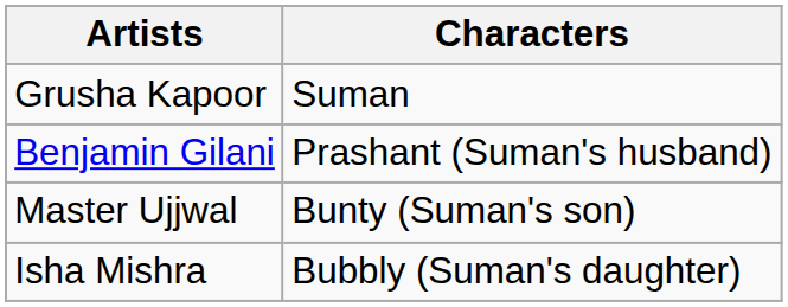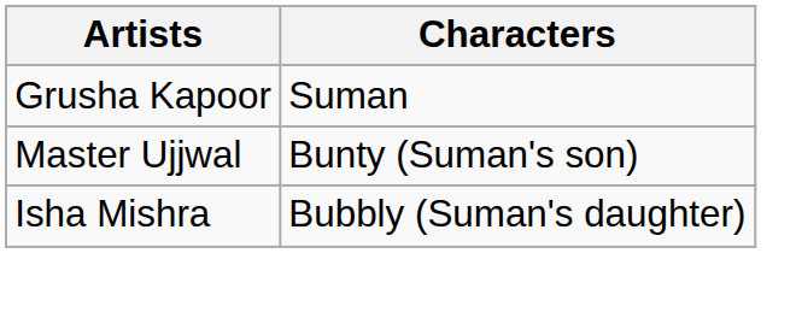 <table class="wikitable">
 <tr>
 <th>Artists</th>
 <th>Characters</th>
 </tr>
 <tr>
 <td>Grusha Kapoor</td>
 <td>Suman</td>
 </tr>
 <tr>
-<td><a href='#'>Benjamin Gilani</a></td>
-<td>Prashant (Suman's husband)</td>
-</tr>
-<tr>
 <td>Master Ujjwal</td>
 <td>Bunty (Suman's son)</td>
 </tr>
 <tr>
 <td>Isha Mishra</td>
 <td>Bubbly (Suman's daughter)</td>
 </tr>
 </table>
